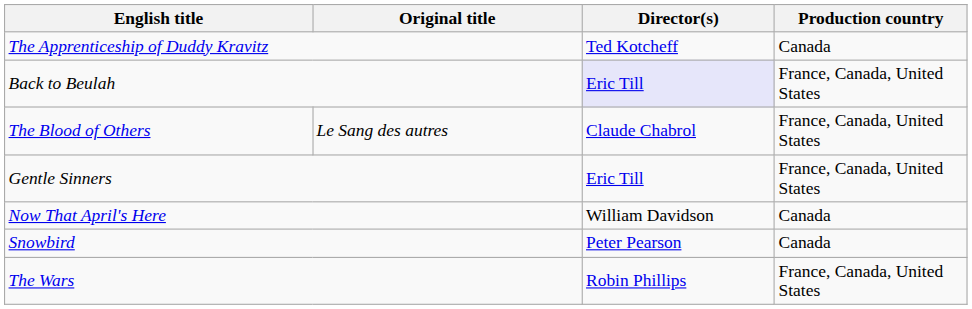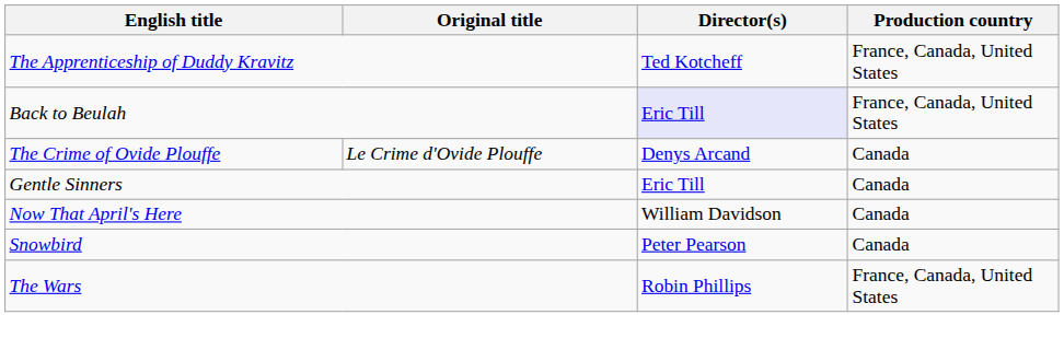 <table class="wikitable sortable" style="width:100%; margin-bottom:4px">
 <tr>
 <th scope="col" width="32%">English title</th>
 <th scope="col" width="28%">Original title</th>
 <th scope="col" width="20%">Director(s)</th>
 <th scope="col" width="20%">Production country</th>
 </tr>
 <tr>
 <td colspan=2><em><a href='#'>The Apprenticeship of Duddy Kravitz</a></em></td>
 <td><a href='#'>Ted Kotcheff</a></td>
-<td>Canada</td>
+<td>France, Canada, United States</td>
 </tr>
 <tr>
 <td colspan=2><em>Back to Beulah</em></td>
 <td style="background: lavender;"><a href='#'>Eric Till</a></td>
 <td>France, Canada, United States</td>
 </tr>
 <tr>
-<td><em><a href='#'>The Blood of Others</a></em></td>
-<td><em>Le Sang des autres</em></td>
-<td><a href='#'>Claude Chabrol</a></td>
-<td>France, Canada, United States</td>
+<td><em><a href='#'>The Crime of Ovide Plouffe</a></em></td>
+<td><em>Le Crime d'Ovide Plouffe</em></td>
+<td><a href='#'>Denys Arcand</a></td>
+<td>Canada</td>
 </tr>
 <tr>
 <td colspan=2><em>Gentle Sinners</em></td>
 <td><a href='#'>Eric Till</a></td>
-<td>France, Canada, United States</td>
+<td>Canada</td>
 </tr>
 <tr>
 <td colspan=2><em><a href='#'>Now That April's Here</a></em></td>
 <td>William Davidson</td>
 <td>Canada</td>
 </tr>
 <tr>
 <td colspan=2><em><a href='#'>Snowbird</a></em></td>
 <td><a href='#'>Peter Pearson</a></td>
 <td>Canada</td>
 </tr>
 <tr>
 <td colspan=2><em><a href='#'>The Wars</a></em></td>
 <td><a href='#'>Robin Phillips</a></td>
 <td>France, Canada, United States</td>
 </tr>
 </table>
